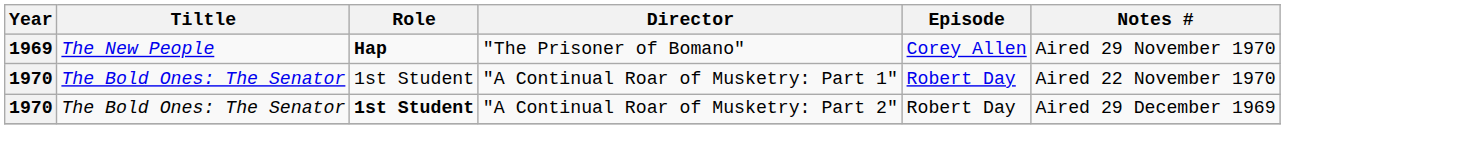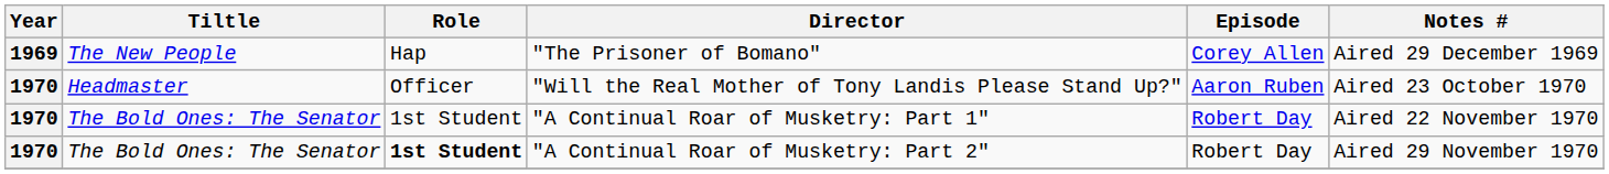 <table class="wikitable plainrowheaders sortable">
 <tr>
 <th scope="col" class="unsortable">Year</th>
 <th scope="col">Tiltle</th>
 <th scope="col">Role</th>
 <th scope="col">Director</th>
 <th scope="col">Episode</th>
 <th scope="col" class="unsortable">Notes #</th>
 </tr>
 <tr>
 <th scope="row">1969</th>
 <td><em><a href='#'>The New People</a></em></td>
-<td><strong>Hap</strong></td>
+<td>Hap</td>
 <td>"The Prisoner of Bomano"</td>
 <td><a href='#'>Corey Allen</a></td>
-<td>Aired 29 November 1970</td>
+<td>Aired 29 December 1969</td>
+</tr>
+<tr>
+<th scope="row">1970</th>
+<td><em><a href='#'>Headmaster</a></em></td>
+<td>Officer</td>
+<td>"Will the Real Mother of Tony Landis Please Stand Up?"</td>
+<td><a href='#'>Aaron Ruben</a></td>
+<td>Aired 23 October 1970</td>
 </tr>
 <tr>
 <th scope="row">1970</th>
 <td><em><a href='#'>The Bold Ones: The Senator</a></em></td>
 <td>1st Student</td>
 <td>"A Continual Roar of Musketry: Part 1"</td>
 <td><a href='#'>Robert Day</a></td>
 <td>Aired 22 November 1970</td>
 </tr>
 <tr>
 <th scope="row">1970</th>
 <td><em>The Bold Ones: The Senator</em></td>
 <td><strong>1st Student</strong></td>
 <td>"A Continual Roar of Musketry: Part 2"</td>
 <td>Robert Day</td>
-<td>Aired 29 December 1969</td>
+<td>Aired 29 November 1970</td>
 </tr>
 <tr>
 </tr>
 </table>
